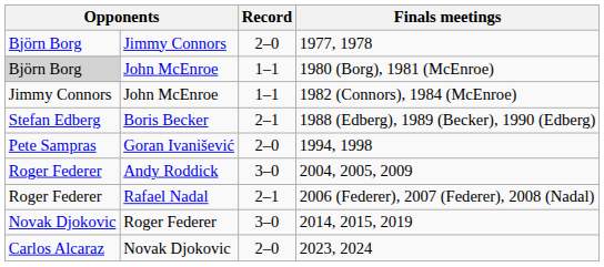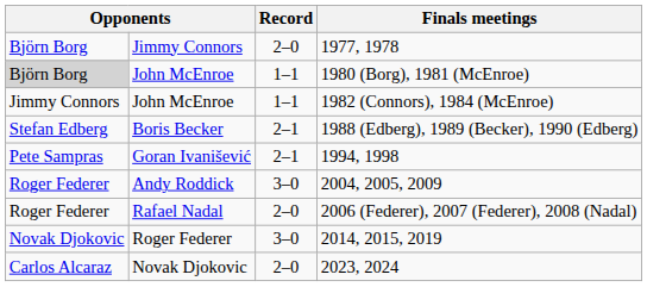 <table class="wikitable sortable">
 <tr>
 <th colspan=2 class=unsortable>Opponents</th>
 <th>Record</th>
 <th class=unsortable>Finals meetings</th>
 </tr>
 <tr>
 <td> <a href='#'>Björn Borg</a></td>
 <td> <a href='#'>Jimmy Connors</a></td>
 <td align=center>2–0</td>
 <td>1977, 1978</td>
 </tr>
 <tr>
 <td style="background: lightgrey;"> Björn Borg</td>
 <td> <a href='#'>John McEnroe</a></td>
 <td align=center>1–1</td>
 <td>1980 (Borg), 1981 (McEnroe)</td>
 </tr>
 <tr>
 <td> Jimmy Connors</td>
 <td> John McEnroe</td>
 <td align=center>1–1</td>
 <td>1982 (Connors), 1984 (McEnroe)</td>
 </tr>
 <tr>
 <td> <a href='#'>Stefan Edberg</a></td>
 <td> <a href='#'>Boris Becker</a></td>
 <td align=center>2–1</td>
 <td>1988 (Edberg), 1989 (Becker), 1990 (Edberg)</td>
 </tr>
 <tr>
 <td> <a href='#'>Pete Sampras</a></td>
 <td> <a href='#'>Goran Ivanišević</a></td>
-<td align=center>2–0</td>
+<td align=center>2–1</td>
 <td>1994, 1998</td>
 </tr>
 <tr>
 <td> <a href='#'>Roger Federer</a></td>
 <td> <a href='#'>Andy Roddick</a></td>
 <td align=center>3–0</td>
 <td>2004, 2005, 2009</td>
 </tr>
 <tr>
 <td> Roger Federer</td>
 <td> <a href='#'>Rafael Nadal</a></td>
-<td align=center>2–1</td>
+<td align=center>2–0</td>
 <td>2006 (Federer), 2007 (Federer), 2008 (Nadal)</td>
 </tr>
 <tr>
 <td> <a href='#'>Novak Djokovic</a></td>
 <td> Roger Federer</td>
 <td align=center>3–0</td>
 <td>2014, 2015, 2019</td>
 </tr>
 <tr>
 <td> <a href='#'>Carlos Alcaraz</a></td>
 <td> Novak Djokovic</td>
 <td align=center>2–0</td>
 <td>2023, 2024</td>
 </tr>
 </table>
